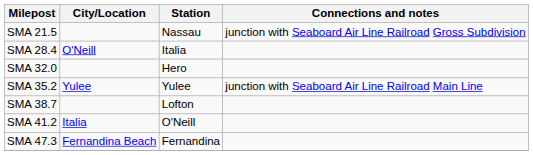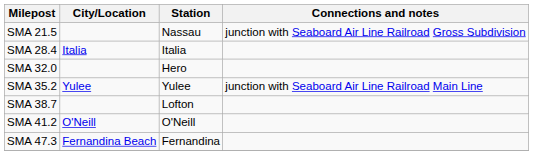 <table class="wikitable">
 <tr>
 <th>Milepost</th>
 <th>City/Location</th>
 <th>Station</th>
 <th>Connections and notes</th>
 </tr>
 <tr>
 <td>SMA 21.5</td>
 <td></td>
 <td>Nassau</td>
 <td>junction with <a href='#'>Seaboard Air Line Railroad</a> <a href='#'>Gross Subdivision</a></td>
 </tr>
 <tr>
 <td>SMA 28.4</td>
-<td><a href='#'>O'Neill</a></td>
+<td><a href='#'>Italia</a></td>
 <td>Italia</td>
 <td></td>
 </tr>
 <tr>
 <td>SMA 32.0</td>
 <td></td>
 <td>Hero</td>
 <td></td>
 </tr>
 <tr>
 <td>SMA 35.2</td>
 <td><a href='#'>Yulee</a></td>
 <td>Yulee</td>
 <td>junction with <a href='#'>Seaboard Air Line Railroad</a> <a href='#'>Main Line</a></td>
 </tr>
 <tr>
 <td>SMA 38.7</td>
 <td></td>
 <td>Lofton</td>
 <td></td>
 </tr>
 <tr>
 <td>SMA 41.2</td>
-<td><a href='#'>Italia</a></td>
+<td><a href='#'>O'Neill</a></td>
 <td>O'Neill</td>
 <td></td>
 </tr>
 <tr>
 <td>SMA 47.3</td>
 <td><a href='#'>Fernandina Beach</a></td>
 <td>Fernandina</td>
 <td></td>
 </tr>
 <tr>
 </tr>
 </table>
